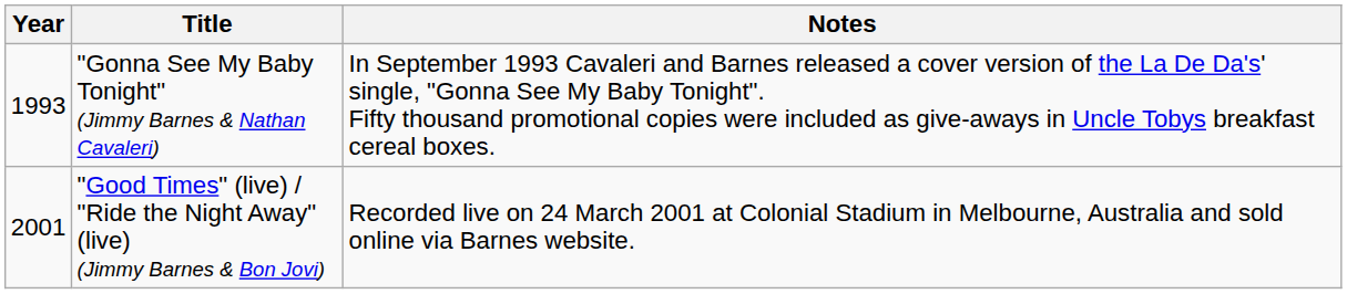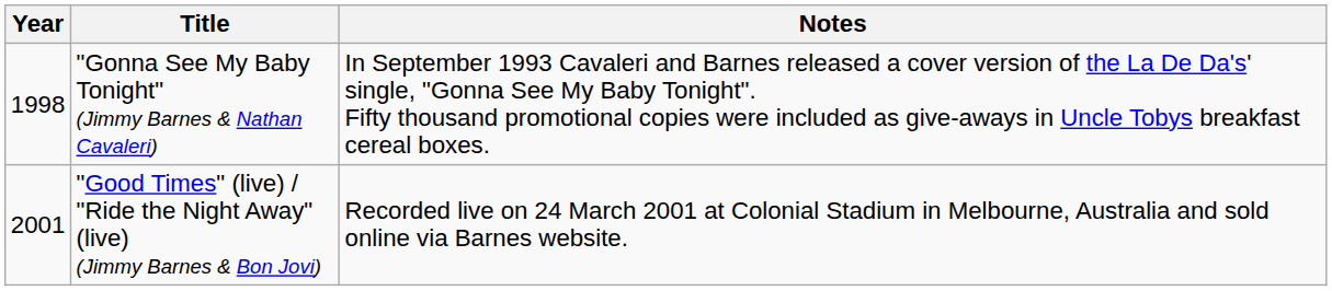 <table class="wikitable">
 <tr>
 <th scope="col">Year</th>
 <th scope="col">Title</th>
 <th scope="col">Notes</th>
 </tr>
 <tr>
-<td>1993</td>
+<td>1998</td>
 <td>"Gonna See My Baby Tonight" <br><small><em>(Jimmy Barnes & <a href='#'>Nathan Cavaleri</a>)</em></small></td>
 <td>In September 1993 Cavaleri and Barnes released a cover version of <a href='#'>the La De Da's</a>' single, "Gonna See My Baby Tonight".<br> Fifty thousand promotional copies were included as give-aways in <a href='#'>Uncle Tobys</a> breakfast cereal boxes.</td>
 </tr>
 <tr>
 <td>2001</td>
 <td>"<a href='#'>Good Times</a>" (live) /<br> "Ride the Night Away" (live) <br><small><em>(Jimmy Barnes & <a href='#'>Bon Jovi</a>)</em></small></td>
 <td>Recorded live on 24 March 2001 at Colonial Stadium in Melbourne, Australia and sold online via Barnes website.</td>
 </tr>
 </table>
